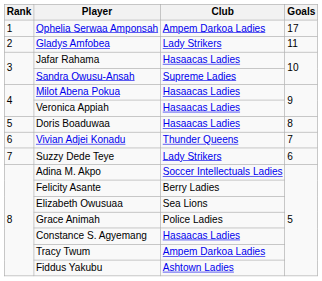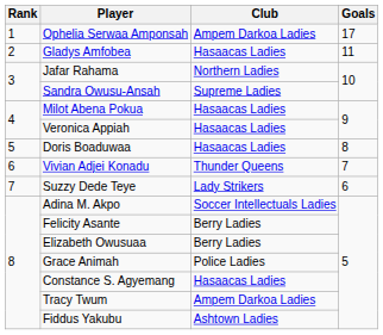 <table class="wikitable">
 <tr>
 <th>Rank</th>
 <th>Player</th>
 <th>Club</th>
 <th>Goals</th>
 </tr>
 <tr>
 <td>1</td>
 <td> <a href='#'>Ophelia Serwaa Amponsah</a></td>
 <td><a href='#'>Ampem Darkoa Ladies</a></td>
 <td>17</td>
 </tr>
 <tr>
 <td>2</td>
 <td> <a href='#'>Gladys Amfobea</a></td>
-<td><a href='#'>Lady Strikers</a></td>
+<td><a href='#'>Hasaacas Ladies</a></td>
 <td>11</td>
 </tr>
 <tr>
 <td rowspan="2">3</td>
 <td> Jafar Rahama</td>
-<td><a href='#'>Hasaacas Ladies</a></td>
+<td><a href='#'>Northern Ladies</a></td>
 <td rowspan="2">10</td>
 </tr>
 <tr>
 <td> <a href='#'>Sandra Owusu-Ansah</a></td>
 <td><a href='#'>Supreme Ladies</a></td>
 </tr>
 <tr>
 <td rowspan="2">4</td>
 <td> <a href='#'>Milot Abena Pokua</a></td>
 <td><a href='#'>Hasaacas Ladies</a></td>
 <td rowspan="2">9</td>
 </tr>
 <tr>
 <td> Veronica Appiah</td>
 <td><a href='#'>Hasaacas Ladies</a></td>
 </tr>
 <tr>
 <td>5</td>
 <td> Doris Boaduwaa</td>
 <td><a href='#'>Hasaacas Ladies</a></td>
 <td>8</td>
 </tr>
 <tr>
 <td>6</td>
 <td> <a href='#'>Vivian Adjei Konadu</a></td>
 <td><a href='#'>Thunder Queens</a></td>
 <td>7</td>
 </tr>
 <tr>
 <td>7</td>
 <td> Suzzy Dede Teye</td>
 <td><a href='#'>Lady Strikers</a></td>
 <td>6</td>
 </tr>
 <tr>
 <td rowspan="7">8</td>
 <td> Adina M. Akpo</td>
 <td><a href='#'>Soccer Intellectuals Ladies</a></td>
 <td rowspan="7">5</td>
 </tr>
 <tr>
 <td> Felicity Asante</td>
 <td>Berry Ladies</td>
 </tr>
 <tr>
 <td> Elizabeth Owusuaa</td>
-<td>Sea Lions</td>
+<td>Berry Ladies</td>
 </tr>
 <tr>
 <td> Grace Animah</td>
 <td>Police Ladies</td>
 </tr>
 <tr>
 <td> Constance S. Agyemang</td>
 <td><a href='#'>Hasaacas Ladies</a></td>
 </tr>
 <tr>
 <td> Tracy Twum</td>
 <td><a href='#'>Ampem Darkoa Ladies</a></td>
 </tr>
 <tr>
 <td> Fiddus Yakubu</td>
 <td><a href='#'>Ashtown Ladies</a></td>
 </tr>
 </table>
